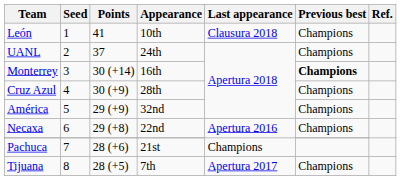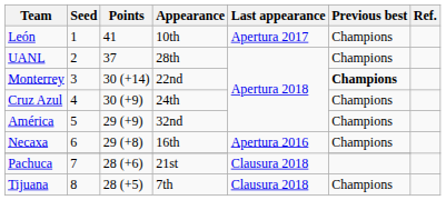 <table class="wikitable">
 <tr>
 <th>Team</th>
 <th>Seed</th>
 <th>Points</th>
 <th>Appearance</th>
 <th>Last appearance</th>
 <th>Previous best</th>
 <th>Ref.</th>
 </tr>
 <tr>
 <td><a href='#'>León</a></td>
 <td>1</td>
 <td>41</td>
 <td>10th</td>
-<td rowspan="1"><a href='#'>Clausura 2018</a></td>
+<td rowspan="1"><a href='#'>Apertura 2017</a></td>
 <td>Champions<br></td>
 <td></td>
 </tr>
 <tr>
 <td><a href='#'>UANL</a></td>
 <td>2</td>
 <td>37</td>
-<td>24th</td>
+<td>28th</td>
 <td rowspan="4"><a href='#'>Apertura 2018</a></td>
 <td>Champions<br></td>
 <td></td>
 </tr>
 <tr>
 <td><a href='#'>Monterrey</a></td>
 <td>3</td>
 <td>30 (+14)</td>
-<td>16th</td>
+<td>22nd</td>
 <td><strong>Champions<br></strong></td>
 <td></td>
 </tr>
 <tr>
 <td><a href='#'>Cruz Azul</a></td>
 <td>4</td>
 <td>30 (+9)</td>
-<td>28th</td>
+<td>24th</td>
 <td>Champions<br></td>
 <td></td>
 </tr>
 <tr>
 <td><a href='#'>América</a></td>
 <td>5</td>
 <td>29 (+9)</td>
 <td>32nd</td>
 <td>Champions<br></td>
 <td></td>
 </tr>
 <tr>
 <td><a href='#'>Necaxa</a></td>
 <td>6</td>
 <td>29 (+8)</td>
-<td>22nd</td>
+<td>16th</td>
 <td rowspan="2"><a href='#'>Apertura 2016</a></td>
 <td>Champions<br></td>
 <td></td>
 </tr>
 <tr>
 </tr>
 <tr>
 <td><a href='#'>Pachuca</a></td>
 <td>7</td>
 <td>28 (+6)</td>
 <td>21st</td>
-<td>Champions<br></td>
+<td rowspan="1"><a href='#'>Clausura 2018</a></td>
 <td></td>
 </tr>
 <tr>
 <td><a href='#'>Tijuana</a></td>
 <td>8</td>
 <td>28 (+5)</td>
 <td>7th</td>
-<td rowspan="1"><a href='#'>Apertura 2017</a></td>
+<td rowspan="1"><a href='#'>Clausura 2018</a></td>
 <td>Champions<br></td>
 <td></td>
 </tr>
 </table>
